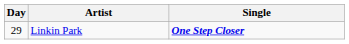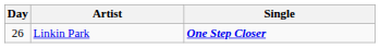 <table class="wikitable" border="1">
 <tr>
 <th>Day</th>
 <th width="200">Artist</th>
 <th width="250">Single</th>
 </tr>
 <tr>
-<td align="center">29</td>
+<td align="center">26</td>
 <td><a href='#'>Linkin Park</a></td>
 <td><strong><em><a href='#'>One Step Closer</a></em></strong></td>
 </tr>
 </table>
